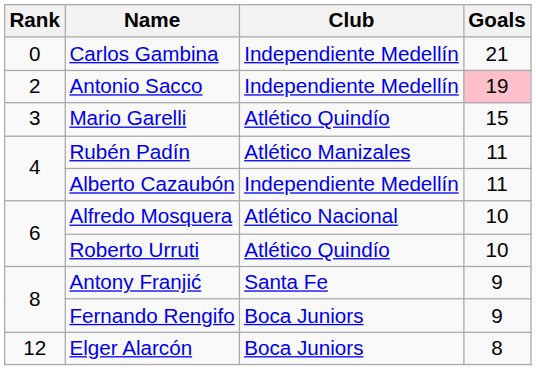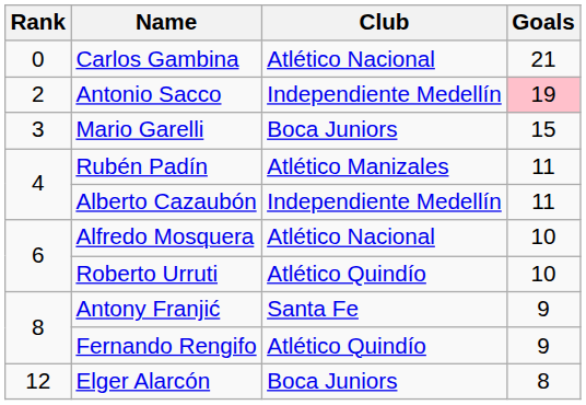 <table class="wikitable">
 <tr>
 <th>Rank</th>
 <th>Name</th>
 <th>Club</th>
 <th>Goals</th>
 </tr>
 <tr>
 <td align=center>0</td>
 <td> <a href='#'>Carlos Gambina</a></td>
-<td><a href='#'>Independiente Medellín</a></td>
+<td><a href='#'>Atlético Nacional</a></td>
 <td align=center>21</td>
 </tr>
 <tr>
 <td align=center>2</td>
 <td> <a href='#'>Antonio Sacco</a></td>
 <td><a href='#'>Independiente Medellín</a></td>
 <td align=center style="background: pink;">19</td>
 </tr>
 <tr>
 <td align=center>3</td>
 <td> <a href='#'>Mario Garelli</a></td>
-<td><a href='#'>Atlético Quindío</a></td>
+<td><a href='#'>Boca Juniors</a></td>
 <td align=center>15</td>
 </tr>
 <tr>
 <td rowspan=2 align=center>4</td>
 <td> <a href='#'>Rubén Padín</a></td>
 <td><a href='#'>Atlético Manizales</a></td>
 <td align=center>11</td>
 </tr>
 <tr>
 <td> <a href='#'>Alberto Cazaubón</a></td>
 <td><a href='#'>Independiente Medellín</a></td>
 <td align=center>11</td>
 </tr>
 <tr>
 <td rowspan=2 align=center>6</td>
 <td> <a href='#'>Alfredo Mosquera</a></td>
 <td><a href='#'>Atlético Nacional</a></td>
 <td align=center>10</td>
 </tr>
 <tr>
 <td> <a href='#'>Roberto Urruti</a></td>
 <td><a href='#'>Atlético Quindío</a></td>
 <td align=center>10</td>
 </tr>
 <tr>
 <td rowspan=2 align=center>8</td>
 <td> <a href='#'>Antony Franjić</a></td>
 <td><a href='#'>Santa Fe</a></td>
 <td align=center>9</td>
 </tr>
 <tr>
 <td> <a href='#'>Fernando Rengifo</a></td>
-<td><a href='#'>Boca Juniors</a></td>
+<td><a href='#'>Atlético Quindío</a></td>
 <td align=center>9</td>
 </tr>
 <tr>
 <td align=center>12</td>
 <td> <a href='#'>Elger Alarcón</a></td>
 <td><a href='#'>Boca Juniors</a></td>
 <td align=center>8</td>
 </tr>
 </table>
